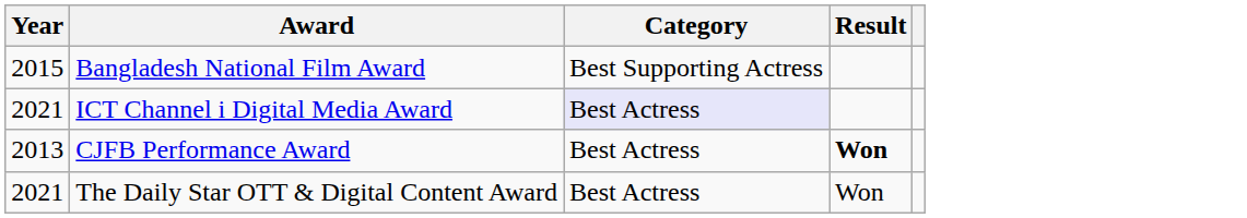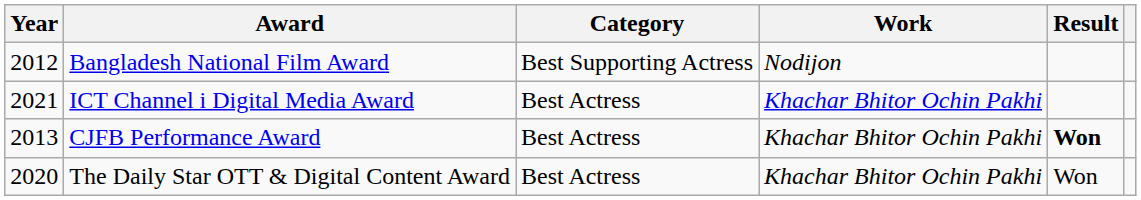 <table class="wikitable">
 <tr>
 <th>Year</th>
 <th>Award</th>
 <th>Category</th>
+<th>Work</th>
 <th>Result</th>
 <th></th>
 </tr>
 <tr>
-<td>2015</td>
+<td>2012</td>
 <td><a href='#'>Bangladesh National Film Award</a></td>
 <td>Best Supporting Actress</td>
+<td><em>Nodijon</em></td>
 <td></td>
 <td></td>
 </tr>
 <tr>
 <td>2021</td>
 <td><a href='#'>ICT Channel i Digital Media Award</a></td>
-<td style="background: lavender;">Best Actress</td>
+<td>Best Actress</td>
+<td><em><a href='#'>Khachar Bhitor Ochin Pakhi</a></em></td>
 <td></td>
 <td></td>
 </tr>
 <tr>
 <td>2013</td>
 <td><a href='#'>CJFB Performance Award</a></td>
 <td>Best Actress</td>
+<td><em>Khachar Bhitor Ochin Pakhi</em></td>
 <td><strong>Won</strong></td>
 <td></td>
 </tr>
 <tr>
-<td>2021</td>
+<td>2020</td>
 <td>The Daily Star OTT & Digital Content Award</td>
 <td>Best Actress</td>
+<td><em>Khachar Bhitor Ochin Pakhi</em></td>
 <td>Won</td>
 <td></td>
 </tr>
 </table>
